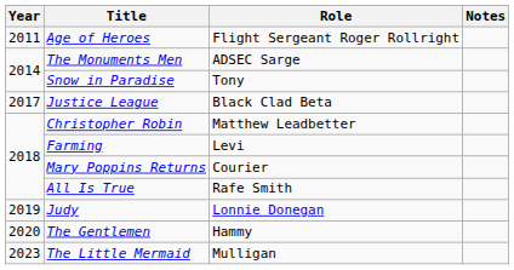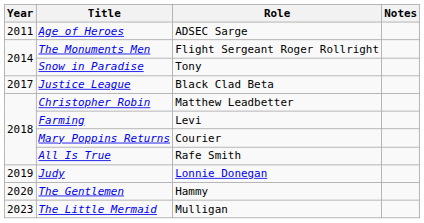 <table class="wikitable sortable">
 <tr>
 <th>Year</th>
 <th>Title</th>
 <th>Role</th>
 <th>Notes</th>
 </tr>
 <tr>
 <td>2011</td>
 <td><em><a href='#'>Age of Heroes</a></em></td>
-<td>Flight Sergeant Roger Rollright</td>
+<td>ADSEC Sarge</td>
 <td></td>
 </tr>
 <tr>
 <td rowspan=2>2014</td>
 <td><em><a href='#'>The Monuments Men</a></em></td>
-<td>ADSEC Sarge</td>
+<td>Flight Sergeant Roger Rollright</td>
 <td></td>
 </tr>
 <tr>
 <td><em><a href='#'>Snow in Paradise</a></em></td>
 <td>Tony</td>
 <td></td>
 </tr>
 <tr>
 <td>2017</td>
 <td><em><a href='#'>Justice League</a></em></td>
 <td>Black Clad Beta</td>
 <td></td>
 </tr>
 <tr>
 <td rowspan=4>2018</td>
 <td><em><a href='#'>Christopher Robin</a></em></td>
 <td>Matthew Leadbetter</td>
 <td></td>
 </tr>
 <tr>
 <td><em><a href='#'>Farming</a></em></td>
 <td>Levi</td>
 <td></td>
 </tr>
 <tr>
 <td><em><a href='#'>Mary Poppins Returns</a></em></td>
 <td>Courier</td>
 <td></td>
 </tr>
 <tr>
 <td><em><a href='#'>All Is True</a></em></td>
 <td>Rafe Smith</td>
 <td></td>
 </tr>
 <tr>
 <td>2019</td>
 <td><em><a href='#'>Judy</a></em></td>
 <td><a href='#'>Lonnie Donegan</a></td>
 <td></td>
 </tr>
 <tr>
 <td>2020</td>
 <td><em><a href='#'>The Gentlemen</a></em></td>
 <td>Hammy</td>
 <td></td>
 </tr>
 <tr>
 <td>2023</td>
 <td><em><a href='#'>The Little Mermaid</a></em></td>
 <td>Mulligan</td>
 <td></td>
 </tr>
 </table>
